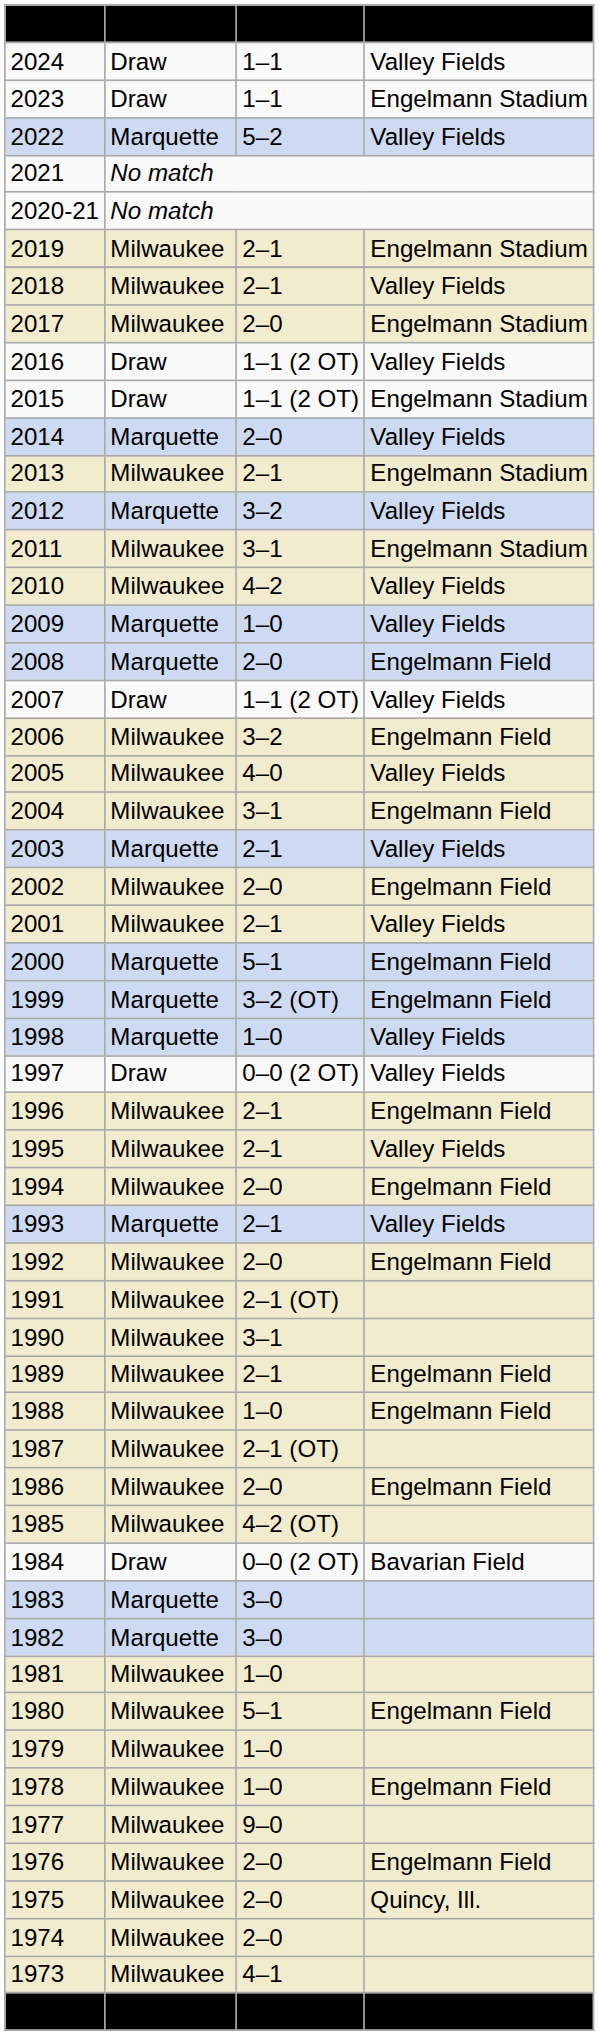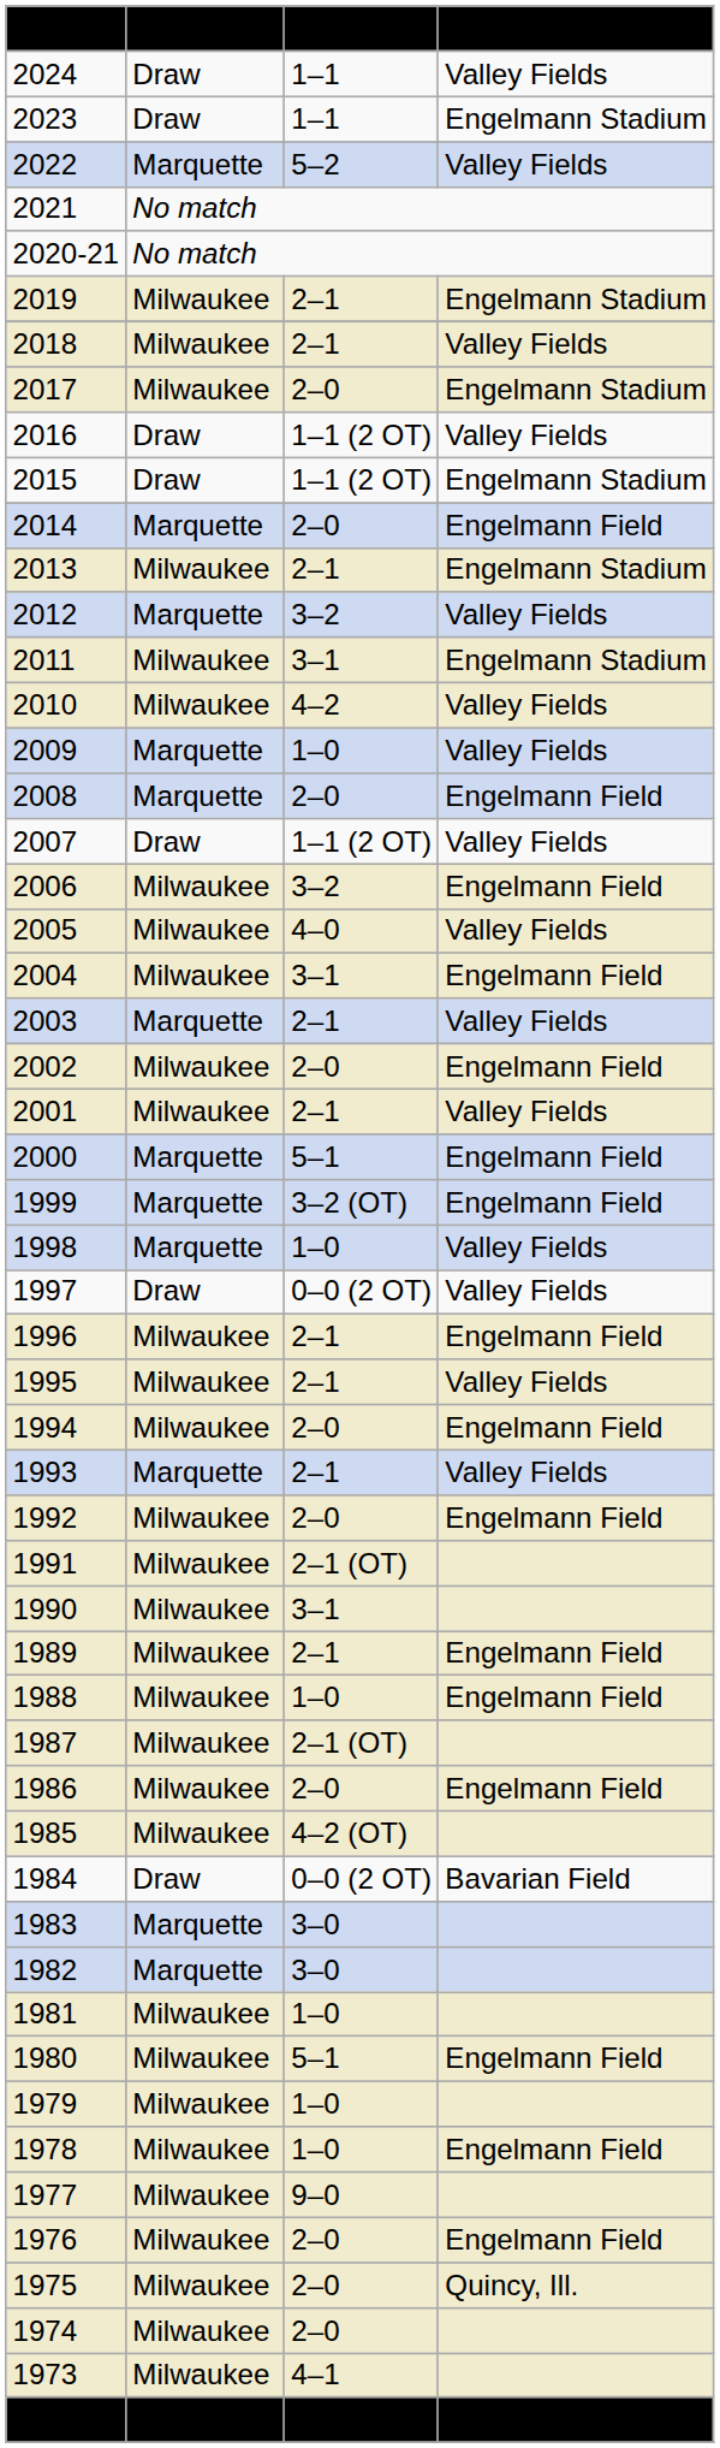 <table class="wikitable" style="font-size: 92%;" "align=center" border="2" cellpadding="2" cellspacing="0">
 <tr bgcolor="#000000">
 <td><span><strong>Year</strong></span></td>
 <td><span><strong>Winner</strong></span></td>
 <td><span><strong>Score</strong></span></td>
 <td><span><strong>Location</strong></span></td>
 </tr>
 <tr>
 <td>2024</td>
 <td>Draw</td>
 <td>1–1</td>
 <td>Valley Fields</td>
 </tr>
 <tr>
 <td>2023</td>
 <td>Draw</td>
 <td>1–1</td>
 <td>Engelmann Stadium</td>
 </tr>
 <tr bgcolor="#CEDAF2">
 <td>2022</td>
 <td>Marquette</td>
 <td>5–2</td>
 <td>Valley Fields</td>
 </tr>
 <tr>
 <td>2021</td>
 <td colspan="3"><em>No match</em></td>
 </tr>
 <tr>
 <td>2020-21</td>
 <td colspan="3"><em>No match</em></td>
 </tr>
 <tr bgcolor="#F2ECCE">
 <td>2019</td>
 <td>Milwaukee</td>
 <td>2–1</td>
 <td>Engelmann Stadium</td>
 </tr>
 <tr>
 </tr>
 <tr bgcolor="#F2ECCE">
 <td>2018</td>
 <td>Milwaukee</td>
 <td>2–1</td>
 <td>Valley Fields</td>
 </tr>
 <tr bgcolor="#F2ECCE">
 <td>2017</td>
 <td>Milwaukee</td>
 <td>2–0</td>
 <td>Engelmann Stadium</td>
 </tr>
 <tr>
 <td>2016</td>
 <td>Draw</td>
 <td>1–1 (2 OT)</td>
 <td>Valley Fields</td>
 </tr>
 <tr>
 <td>2015</td>
 <td>Draw</td>
 <td>1–1 (2 OT)</td>
 <td>Engelmann Stadium</td>
 </tr>
 <tr bgcolor="#CEDAF2">
 <td>2014</td>
 <td>Marquette</td>
 <td>2–0</td>
-<td>Valley Fields</td>
+<td>Engelmann Field</td>
 </tr>
 <tr bgcolor="#F2ECCE">
 <td>2013</td>
 <td>Milwaukee</td>
 <td>2–1</td>
 <td>Engelmann Stadium</td>
 </tr>
 <tr bgcolor="#CEDAF2">
 <td>2012</td>
 <td>Marquette</td>
 <td>3–2</td>
 <td>Valley Fields</td>
 </tr>
 <tr bgcolor="#F2ECCE">
 <td>2011</td>
 <td>Milwaukee</td>
 <td>3–1</td>
 <td>Engelmann Stadium</td>
 </tr>
 <tr bgcolor="#F2ECCE">
 <td>2010</td>
 <td>Milwaukee</td>
 <td>4–2</td>
 <td>Valley Fields</td>
 </tr>
 <tr bgcolor="#CEDAF2">
 <td>2009</td>
 <td>Marquette</td>
 <td>1–0</td>
 <td>Valley Fields</td>
 </tr>
 <tr bgcolor="#CEDAF2">
 <td>2008</td>
 <td>Marquette</td>
 <td>2–0</td>
 <td>Engelmann Field</td>
 </tr>
 <tr>
 <td>2007</td>
 <td>Draw</td>
 <td>1–1 (2 OT)</td>
 <td>Valley Fields</td>
 </tr>
 <tr bgcolor="#F2ECCE">
 <td>2006</td>
 <td>Milwaukee</td>
 <td>3–2</td>
 <td>Engelmann Field</td>
 </tr>
 <tr bgcolor="#F2ECCE">
 <td>2005</td>
 <td>Milwaukee</td>
 <td>4–0</td>
 <td>Valley Fields</td>
 </tr>
 <tr bgcolor="#F2ECCE">
 <td>2004</td>
 <td>Milwaukee</td>
 <td>3–1</td>
 <td>Engelmann Field</td>
 </tr>
 <tr bgcolor="#CEDAF2">
 <td>2003</td>
 <td>Marquette</td>
 <td>2–1</td>
 <td>Valley Fields</td>
 </tr>
 <tr bgcolor="#F2ECCE">
 <td>2002</td>
 <td>Milwaukee</td>
 <td>2–0</td>
 <td>Engelmann Field</td>
 </tr>
 <tr bgcolor="#F2ECCE">
 <td>2001</td>
 <td>Milwaukee</td>
 <td>2–1</td>
 <td>Valley Fields</td>
 </tr>
 <tr bgcolor="#CEDAF2">
 <td>2000</td>
 <td>Marquette</td>
 <td>5–1</td>
 <td>Engelmann Field</td>
 </tr>
 <tr bgcolor="#CEDAF2">
 <td>1999</td>
 <td>Marquette</td>
 <td>3–2 (OT)</td>
 <td>Engelmann Field</td>
 </tr>
 <tr bgcolor="#CEDAF2">
 <td>1998</td>
 <td>Marquette</td>
 <td>1–0</td>
 <td>Valley Fields</td>
 </tr>
 <tr>
 <td>1997</td>
 <td>Draw</td>
 <td>0–0 (2 OT)</td>
 <td>Valley Fields</td>
 </tr>
 <tr bgcolor="#F2ECCE">
 <td>1996</td>
 <td>Milwaukee</td>
 <td>2–1</td>
 <td>Engelmann Field</td>
 </tr>
 <tr bgcolor="#F2ECCE">
 <td>1995</td>
 <td>Milwaukee</td>
 <td>2–1</td>
 <td>Valley Fields</td>
 </tr>
 <tr bgcolor="#F2ECCE">
 <td>1994</td>
 <td>Milwaukee</td>
 <td>2–0</td>
 <td>Engelmann Field</td>
 </tr>
 <tr bgcolor="#CEDAF2">
 <td>1993</td>
 <td>Marquette</td>
 <td>2–1</td>
 <td>Valley Fields</td>
 </tr>
 <tr bgcolor="#F2ECCE">
 <td>1992</td>
 <td>Milwaukee</td>
 <td>2–0</td>
 <td>Engelmann Field</td>
 </tr>
 <tr bgcolor="#F2ECCE">
 <td>1991</td>
 <td>Milwaukee</td>
 <td>2–1 (OT)</td>
 <td></td>
 </tr>
 <tr bgcolor="#F2ECCE">
 <td>1990</td>
 <td>Milwaukee</td>
 <td>3–1</td>
 <td></td>
 </tr>
 <tr bgcolor="#F2ECCE">
 <td>1989</td>
 <td>Milwaukee</td>
 <td>2–1</td>
 <td>Engelmann Field</td>
 </tr>
 <tr bgcolor="#F2ECCE">
 <td>1988</td>
 <td>Milwaukee</td>
 <td>1–0</td>
 <td>Engelmann Field</td>
 </tr>
 <tr bgcolor="#F2ECCE">
 <td>1987</td>
 <td>Milwaukee</td>
 <td>2–1 (OT)</td>
 <td></td>
 </tr>
 <tr bgcolor="#F2ECCE">
 <td>1986</td>
 <td>Milwaukee</td>
 <td>2–0</td>
 <td>Engelmann Field</td>
 </tr>
 <tr bgcolor="#F2ECCE">
 <td>1985</td>
 <td>Milwaukee</td>
 <td>4–2 (OT)</td>
 <td></td>
 </tr>
 <tr>
 <td>1984</td>
 <td>Draw</td>
 <td>0–0 (2 OT)</td>
 <td>Bavarian Field</td>
 </tr>
 <tr bgcolor="#CEDAF2">
 <td>1983</td>
 <td>Marquette</td>
 <td>3–0</td>
 <td></td>
 </tr>
 <tr bgcolor="#CEDAF2">
 <td>1982</td>
 <td>Marquette</td>
 <td>3–0</td>
 <td></td>
 </tr>
 <tr bgcolor="#F2ECCE">
 <td>1981</td>
 <td>Milwaukee</td>
 <td>1–0</td>
 <td></td>
 </tr>
 <tr bgcolor="#F2ECCE">
 <td>1980</td>
 <td>Milwaukee</td>
 <td>5–1</td>
 <td>Engelmann Field</td>
 </tr>
 <tr bgcolor="#F2ECCE">
 <td>1979</td>
 <td>Milwaukee</td>
 <td>1–0</td>
 <td></td>
 </tr>
 <tr bgcolor="#F2ECCE">
 <td>1978</td>
 <td>Milwaukee</td>
 <td>1–0</td>
 <td>Engelmann Field</td>
 </tr>
 <tr bgcolor="#F2ECCE">
 <td>1977</td>
 <td>Milwaukee</td>
 <td>9–0</td>
 <td></td>
 </tr>
 <tr bgcolor="#F2ECCE">
 <td>1976</td>
 <td>Milwaukee</td>
 <td>2–0</td>
 <td>Engelmann Field</td>
 </tr>
 <tr bgcolor="#F2ECCE">
 <td>1975</td>
 <td>Milwaukee</td>
 <td>2–0</td>
 <td>Quincy, Ill.</td>
 </tr>
 <tr bgcolor="#F2ECCE">
 <td>1974</td>
 <td>Milwaukee</td>
 <td>2–0</td>
 <td></td>
 </tr>
 <tr bgcolor="#F2ECCE">
 <td>1973</td>
 <td>Milwaukee</td>
 <td>4–1</td>
 <td></td>
 </tr>
 <tr bgcolor="#000000">
 <td><span><strong>Series</strong></span></td>
 <td><span><strong>Milwaukee</strong></span></td>
 <td><span><strong>31–12–7</strong></span></td>
 <td><span><strong>50 matches</strong></span></td>
 </tr>
 <tr>
 </tr>
 </table>
